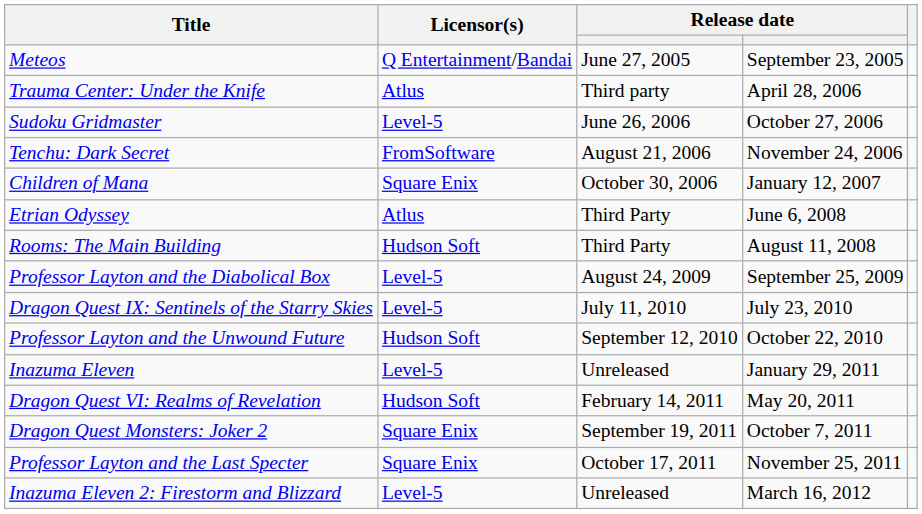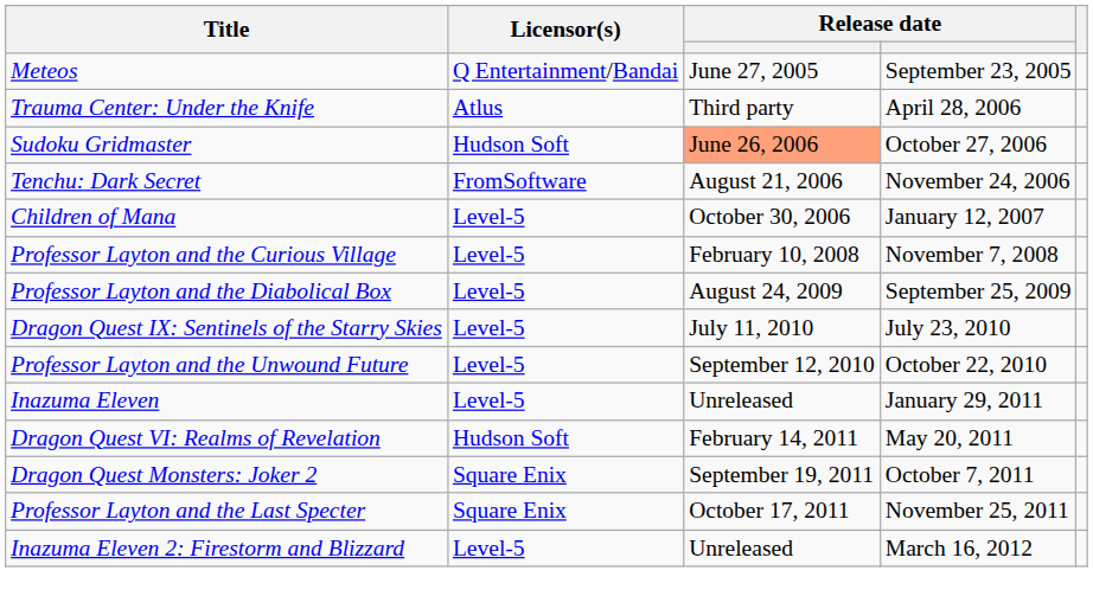 <table class="wikitable plainrowheaders sortable">
 <tr>
 <th rowspan="2">Title</th>
 <th rowspan="2">Licensor(s)</th>
 <th colspan="2">Release date</th>
 <th rowspan="2" class="unsortable"></th>
 </tr>
 <tr>
 <th data-sort-type="date"></th>
 <th data-sort-type="date"></th>
 </tr>
 <tr>
 <td><em><a href='#'>Meteos</a></em></td>
 <td><a href='#'>Q Entertainment</a>/<a href='#'>Bandai</a></td>
 <td>June 27, 2005</td>
 <td>September 23, 2005</td>
 <td></td>
 </tr>
 <tr>
 <td><em><a href='#'>Trauma Center: Under the Knife</a></em></td>
 <td><a href='#'>Atlus</a></td>
 <td>Third party</td>
 <td>April 28, 2006</td>
 <td></td>
 </tr>
 <tr>
 <td><em><a href='#'>Sudoku Gridmaster</a></em></td>
-<td><a href='#'>Level-5</a></td>
-<td>June 26, 2006</td>
+<td><a href='#'>Hudson Soft</a></td>
+<td style="background: lightsalmon;">June 26, 2006</td>
 <td>October 27, 2006</td>
 <td></td>
 </tr>
 <tr>
 <td><em><a href='#'>Tenchu: Dark Secret</a></em></td>
 <td><a href='#'>FromSoftware</a></td>
 <td>August 21, 2006</td>
 <td>November 24, 2006</td>
 <td></td>
 </tr>
 <tr>
 <td><em><a href='#'>Children of Mana</a></em></td>
-<td><a href='#'>Square Enix</a></td>
+<td><a href='#'>Level-5</a></td>
 <td>October 30, 2006</td>
 <td>January 12, 2007</td>
 <td></td>
 </tr>
 <tr>
-<td><em><a href='#'>Etrian Odyssey</a></em></td>
-<td><a href='#'>Atlus</a></td>
-<td>Third Party</td>
-<td>June 6, 2008</td>
-<td></td>
-</tr>
-<tr>
-<td><em><a href='#'>Rooms: The Main Building</a></em></td>
-<td><a href='#'>Hudson Soft</a></td>
-<td>Third Party</td>
-<td>August 11, 2008</td>
+<td><em><a href='#'>Professor Layton and the Curious Village</a></em></td>
+<td><a href='#'>Level-5</a></td>
+<td>February 10, 2008</td>
+<td>November 7, 2008</td>
 <td></td>
 </tr>
 <tr>
 <td><em><a href='#'>Professor Layton and the Diabolical Box</a></em></td>
 <td><a href='#'>Level-5</a></td>
 <td>August 24, 2009</td>
 <td>September 25, 2009</td>
 <td></td>
 </tr>
 <tr>
 <td><em><a href='#'>Dragon Quest IX: Sentinels of the Starry Skies</a></em></td>
 <td><a href='#'>Level-5</a></td>
 <td>July 11, 2010</td>
 <td>July 23, 2010</td>
 <td></td>
 </tr>
 <tr>
 <td><em><a href='#'>Professor Layton and the Unwound Future</a></em></td>
-<td><a href='#'>Hudson Soft</a></td>
+<td><a href='#'>Level-5</a></td>
 <td>September 12, 2010</td>
 <td>October 22, 2010</td>
 <td></td>
 </tr>
 <tr>
 <td><em><a href='#'>Inazuma Eleven</a></em></td>
 <td><a href='#'>Level-5</a></td>
 <td>Unreleased</td>
 <td>January 29, 2011</td>
 <td></td>
 </tr>
 <tr>
 <td><em><a href='#'>Dragon Quest VI: Realms of Revelation</a></em></td>
 <td><a href='#'>Hudson Soft</a></td>
 <td>February 14, 2011</td>
 <td>May 20, 2011</td>
 <td></td>
 </tr>
 <tr>
 <td><em><a href='#'>Dragon Quest Monsters: Joker 2</a></em></td>
 <td><a href='#'>Square Enix</a></td>
 <td>September 19, 2011</td>
 <td>October 7, 2011</td>
 <td></td>
 </tr>
 <tr>
 <td><em><a href='#'>Professor Layton and the Last Specter</a></em></td>
 <td><a href='#'>Square Enix</a></td>
 <td>October 17, 2011</td>
 <td>November 25, 2011</td>
 <td></td>
 </tr>
 <tr>
 <td><em><a href='#'>Inazuma Eleven 2: Firestorm and Blizzard</a></em></td>
 <td><a href='#'>Level-5</a></td>
 <td>Unreleased</td>
 <td>March 16, 2012</td>
 <td></td>
 </tr>
 </table>
